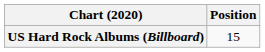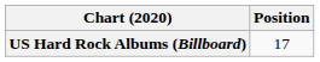 <table class="wikitable sortable plainrowheaders">
 <tr>
 <th scope="col">Chart (2020)</th>
 <th scope="col">Position</th>
 </tr>
 <tr>
 <th scope="row">US Hard Rock Albums (<em>Billboard</em>)</th>
-<td align="center">15</td>
+<td align="center">17</td>
 </tr>
 </table>
